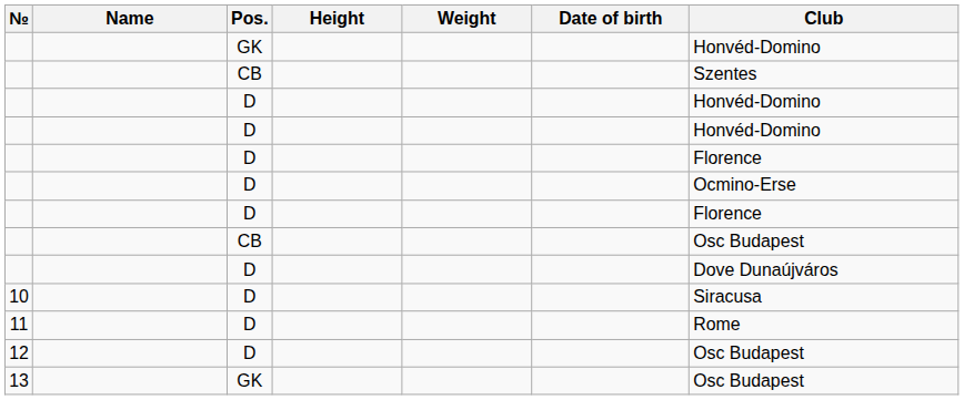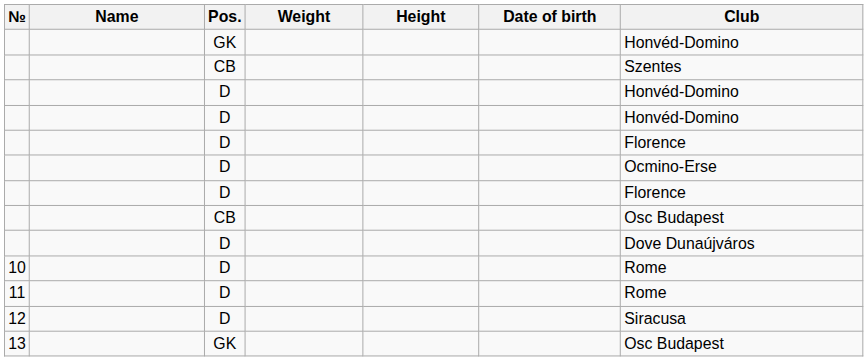 <table class="wikitable sortable" style="font-size:100%; text-align:center;">
 <tr>
 <th>№</th>
 <th style="width:15em;text-align:center;">Name</th>
 <th>Pos.</th>
+<th style="width:9em">Weight</th>
 <th style="width:9em">Height</th>
-<th style="width:9em">Weight</th>
 <th style="width:12em">Date of birth</th>
 <th style="width:20em">Club</th>
 </tr>
 <tr>
 <td></td>
 <td style="text-align:left;"></td>
 <td>GK</td>
 <td></td>
 <td></td>
 <td style="text-align:right;"></td>
 <td style="text-align:left;"> Honvéd-Domino</td>
 </tr>
 <tr>
 <td></td>
 <td style="text-align:left;"></td>
 <td>CB</td>
 <td></td>
 <td></td>
 <td style="text-align:right;"></td>
 <td style="text-align:left;"> Szentes</td>
 </tr>
 <tr>
 <td></td>
 <td style="text-align:left;"></td>
 <td>D</td>
 <td></td>
 <td></td>
 <td style="text-align:right;"></td>
 <td style="text-align:left;"> Honvéd-Domino</td>
 </tr>
 <tr>
 <td></td>
 <td style="text-align:left;"></td>
 <td>D</td>
 <td></td>
 <td></td>
 <td style="text-align:right;"></td>
 <td style="text-align:left;"> Honvéd-Domino</td>
 </tr>
 <tr>
 <td></td>
 <td style="text-align:left;"></td>
 <td>D</td>
 <td></td>
 <td></td>
 <td style="text-align:right;"></td>
 <td style="text-align:left;"> Florence</td>
 </tr>
 <tr>
 <td></td>
 <td style="text-align:left;"></td>
 <td>D</td>
 <td></td>
 <td></td>
 <td style="text-align:right;"></td>
 <td style="text-align:left;"> Ocmino-Erse</td>
 </tr>
 <tr>
 <td></td>
 <td style="text-align:left;"></td>
 <td>D</td>
 <td></td>
 <td></td>
 <td style="text-align:right;"></td>
 <td style="text-align:left;"> Florence</td>
 </tr>
 <tr>
 <td></td>
 <td style="text-align:left;"></td>
 <td>CB</td>
 <td></td>
 <td></td>
 <td style="text-align:right;"></td>
 <td style="text-align:left;"> Osc Budapest</td>
 </tr>
 <tr>
 <td></td>
 <td style="text-align:left;"></td>
 <td>D</td>
 <td></td>
 <td></td>
 <td style="text-align:right;"></td>
 <td style="text-align:left;"> Dove Dunaújváros</td>
 </tr>
 <tr>
 <td>10</td>
 <td style="text-align:left;"></td>
 <td>D</td>
 <td></td>
 <td></td>
 <td style="text-align:right;"></td>
-<td style="text-align:left;"> Siracusa</td>
+<td style="text-align:left;"> Rome</td>
 </tr>
 <tr>
 <td>11</td>
 <td style="text-align:left;"></td>
 <td>D</td>
 <td></td>
 <td></td>
 <td style="text-align:right;"></td>
 <td style="text-align:left;"> Rome</td>
 </tr>
 <tr>
 <td>12</td>
 <td style="text-align:left;"></td>
 <td>D</td>
 <td></td>
 <td></td>
 <td style="text-align:right;"></td>
-<td style="text-align:left;"> Osc Budapest</td>
+<td style="text-align:left;"> Siracusa</td>
 </tr>
 <tr>
 <td>13</td>
 <td style="text-align:left;"></td>
 <td>GK</td>
 <td></td>
 <td></td>
 <td style="text-align:right;"></td>
 <td style="text-align:left;"> Osc Budapest</td>
 </tr>
 </table>
